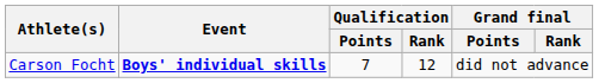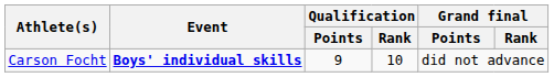 <table class="wikitable">
 <tr>
 <th rowspan="2">Athlete(s)</th>
 <th rowspan="2">Event</th>
 <th colspan="2">Qualification</th>
 <th colspan="2">Grand final</th>
 </tr>
 <tr>
 <th>Points</th>
 <th>Rank</th>
 <th>Points</th>
 <th>Rank</th>
 </tr>
 <tr>
 <td><a href='#'>Carson Focht</a></td>
 <td><strong><a href='#'>Boys' individual skills</a></strong></td>
-<td align="center">7</td>
-<td align="center">12</td>
+<td align="center">9</td>
+<td align="center">10</td>
 <td align="center" colspan=2>did not advance</td>
 </tr>
 </table>
